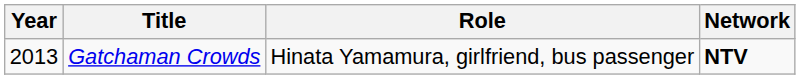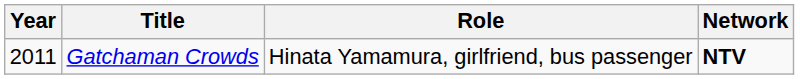 <table class="wikitable">
 <tr>
 <th>Year</th>
 <th>Title</th>
 <th>Role</th>
 <th>Network</th>
 </tr>
 <tr>
-<td>2013</td>
+<td>2011</td>
 <td><em><a href='#'>Gatchaman Crowds</a></em></td>
 <td>Hinata Yamamura, girlfriend, bus passenger</td>
 <td><strong>NTV</strong></td>
 </tr>
 </table>
